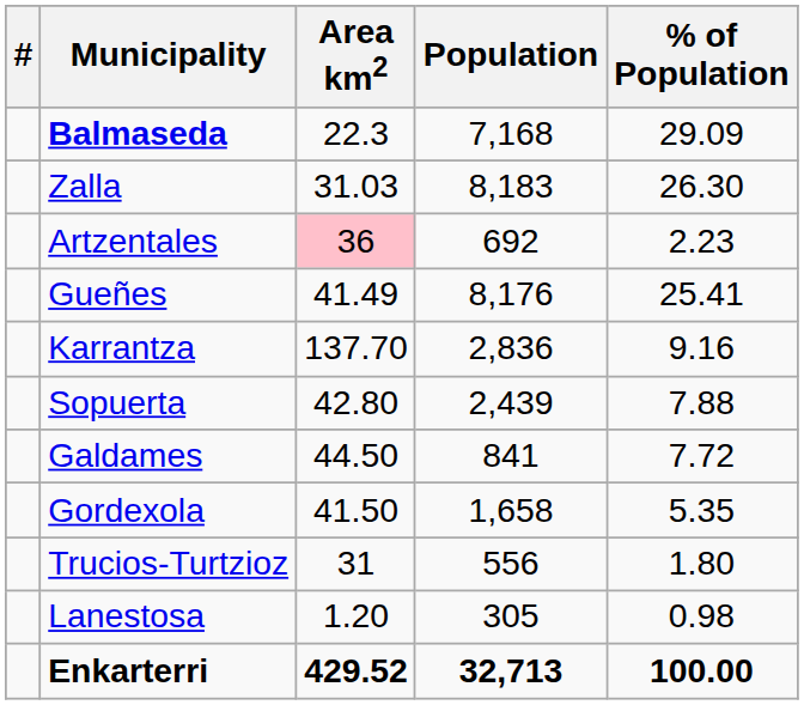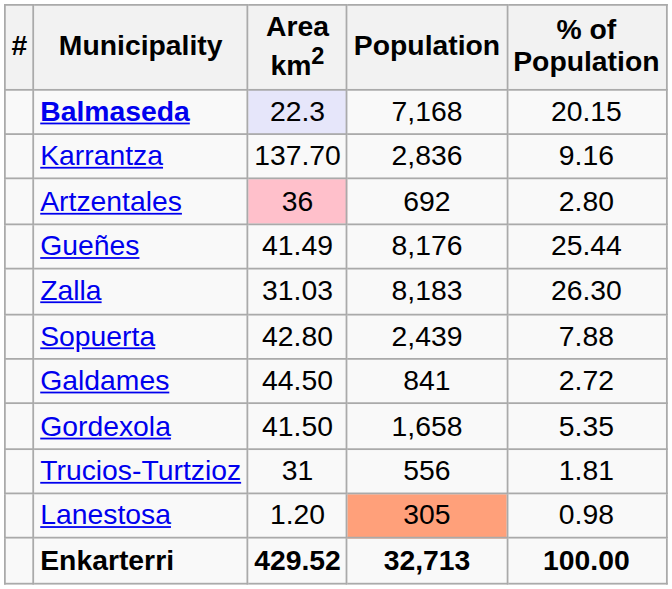 <table class="wikitable sortable" style="text-align: center;">
 <tr>
 <th>#</th>
 <th>Municipality</th>
 <th>Area <br> km<sup>2</sup></th>
 <th>Population</th>
 <th>% of<br>Population</th>
 </tr>
 <tr>
 <td></td>
 <td align="left"><strong><a href='#'>Balmaseda</a></strong></td>
-<td>22.3</td>
+<td style="background: lavender;">22.3</td>
 <td>7,168</td>
-<td>29.09</td>
+<td>20.15</td>
+</tr>
+<tr>
+<td></td>
+<td align="left"><a href='#'>Karrantza</a></td>
+<td>137.70</td>
+<td>2,836</td>
+<td>9.16</td>
+</tr>
+<tr>
+<td></td>
+<td align="left"><a href='#'>Artzentales</a></td>
+<td style="background: pink;">36</td>
+<td>692</td>
+<td>2.80</td>
+</tr>
+<tr>
+<td></td>
+<td align="left"><a href='#'>Gueñes</a></td>
+<td>41.49</td>
+<td>8,176</td>
+<td>25.44</td>
 </tr>
 <tr 7105>
 <td></td>
 <td align="left"><a href='#'>Zalla</a></td>
 <td>31.03</td>
 <td>8,183</td>
 <td>26.30</td>
-</tr>
-<tr>
-<td></td>
-<td align="left"><a href='#'>Artzentales</a></td>
-<td style="background: pink;">36</td>
-<td>692</td>
-<td>2.23</td>
-</tr>
-<tr>
-<td></td>
-<td align="left"><a href='#'>Gueñes</a></td>
-<td>41.49</td>
-<td>8,176</td>
-<td>25.41</td>
-</tr>
-<tr>
-<td></td>
-<td align="left"><a href='#'>Karrantza</a></td>
-<td>137.70</td>
-<td>2,836</td>
-<td>9.16</td>
 </tr>
 <tr>
 <td></td>
 <td align="left"><a href='#'>Sopuerta</a></td>
 <td>42.80</td>
 <td>2,439</td>
 <td>7.88</td>
 </tr>
 <tr>
 <td></td>
 <td align="left"><a href='#'>Galdames</a></td>
 <td>44.50</td>
 <td>841</td>
-<td>7.72</td>
+<td>2.72</td>
 </tr>
 <tr>
 <td></td>
 <td align="left"><a href='#'>Gordexola</a></td>
 <td>41.50</td>
 <td>1,658</td>
 <td>5.35</td>
 </tr>
 <tr>
 <td></td>
 <td align="left"><a href='#'>Trucios-Turtzioz</a></td>
 <td>31</td>
 <td>556</td>
-<td>1.80</td>
+<td>1.81</td>
 </tr>
 <tr>
 <td></td>
 <td align="left"><a href='#'>Lanestosa</a></td>
 <td>1.20</td>
-<td>305</td>
+<td style="background: lightsalmon;">305</td>
 <td>0.98</td>
 </tr>
 <tr>
 <td></td>
 <td align="left"><strong>Enkarterri</strong></td>
 <td><strong>429.52</strong></td>
 <td><strong>32,713</strong></td>
 <td><strong>100.00</strong></td>
 </tr>
 </table>
